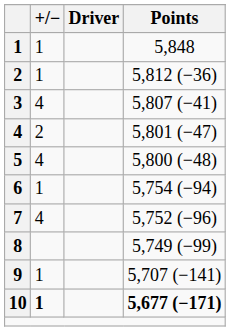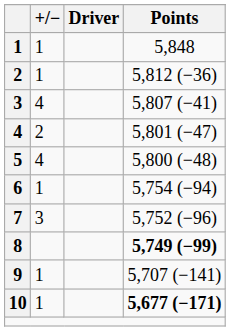 <table class="wikitable sortable">
 <tr>
 </tr>
 <tr>
 <th scope="col"></th>
 <th scope="col">+/−</th>
 <th scope="col">Driver</th>
 <th scope="col">Points</th>
 </tr>
 <tr>
 <th scope="row">1</th>
 <td align="left"> 1</td>
 <td></td>
 <td style="text-align:center;">5,848</td>
 </tr>
 <tr>
 <th scope="row">2</th>
 <td align="left"> 1</td>
 <td></td>
 <td style="text-align:center;">5,812 (−36)</td>
 </tr>
 <tr>
 <th scope="row">3</th>
 <td align="left"> 4</td>
 <td></td>
 <td style="text-align:center;">5,807 (−41)</td>
 </tr>
 <tr>
 <th scope="row">4</th>
 <td align="left"> 2</td>
 <td></td>
 <td style="text-align:center;">5,801 (−47)</td>
 </tr>
 <tr>
 <th scope="row">5</th>
 <td align="left"> 4</td>
 <td></td>
 <td style="text-align:center;">5,800 (−48)</td>
 </tr>
 <tr>
 <th scope="row">6</th>
 <td align="left"> 1</td>
 <td></td>
 <td style="text-align:center;">5,754 (−94)</td>
 </tr>
 <tr>
 <th scope="row">7</th>
-<td align="left"> 4</td>
+<td align="left"> 3</td>
 <td></td>
 <td style="text-align:center;">5,752 (−96)</td>
 </tr>
 <tr>
 <th scope="row">8</th>
 <td align="left"></td>
 <td></td>
-<td style="text-align:center;">5,749 (−99)</td>
+<td style="text-align:center;"><strong>5,749 (−99)</strong></td>
 </tr>
 <tr>
 <th scope="row">9</th>
 <td align="left"> 1</td>
 <td></td>
 <td style="text-align:center;">5,707 (−141)</td>
 </tr>
 <tr>
 <th scope="row">10</th>
-<td align="left"><strong> 1</strong></td>
+<td align="left"> 1</td>
 <td></td>
 <td style="text-align:center;"><strong>5,677 (−171)</strong></td>
 </tr>
 <tr class="sortbottom">
 <td colspan="9"></td>
 </tr>
 </table>
